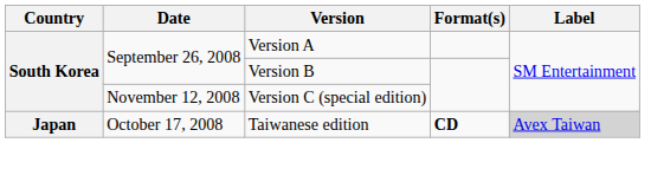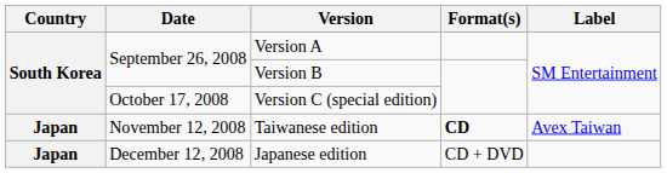 <table class="wikitable plainrowheaders">
 <tr>
 <th>Country</th>
 <th>Date</th>
 <th>Version</th>
 <th>Format(s)</th>
 <th>Label</th>
 </tr>
 <tr>
 <th rowspan="3" scope="row">South Korea</th>
 <td rowspan="2">September 26, 2008</td>
 <td>Version A</td>
 <td></td>
 <td rowspan="3"><a href='#'>SM Entertainment</a></td>
 </tr>
 <tr>
 <td>Version B</td>
 <td rowspan="2"></td>
 </tr>
 <tr>
-<td>November 12, 2008</td>
+<td>October 17, 2008</td>
 <td>Version C (special edition)</td>
 </tr>
 <tr>
 <th scope="row">Japan</th>
-<td>October 17, 2008</td>
+<td>November 12, 2008</td>
 <td>Taiwanese edition</td>
 <td><strong>CD</strong></td>
-<td style="background: lightgrey;"><a href='#'>Avex Taiwan</a></td>
+<td><a href='#'>Avex Taiwan</a></td>
+</tr>
+<tr>
+<th scope="row">Japan</th>
+<td>December 12, 2008</td>
+<td>Japanese edition</td>
+<td>CD + DVD</td>
+<td></td>
 </tr>
 </table>
